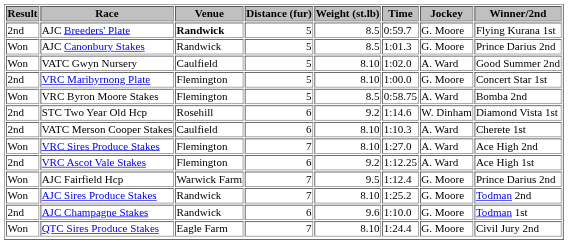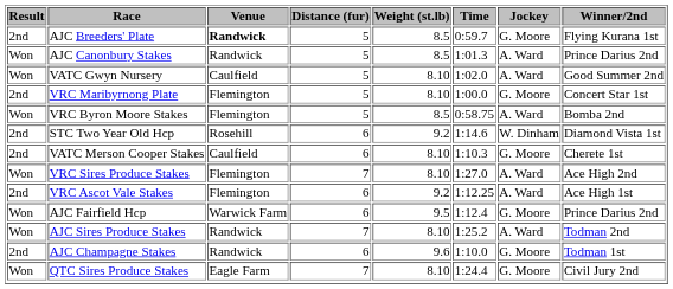 <table border="1">
 <tr style="background:silver; color:black">
 <th>Result</th>
 <th>Race</th>
 <th>Venue</th>
 <th>Distance (fur)</th>
 <th>Weight (st.lb)</th>
 <th>Time</th>
 <th>Jockey</th>
 <th>Winner/2nd</th>
 </tr>
 <tr>
 <td>2nd</td>
 <td>AJC <a href='#'>Breeders' Plate</a></td>
 <td><strong>Randwick</strong></td>
 <td align="right">5</td>
 <td align="right">8.5</td>
 <td>0:59.7</td>
 <td>G. Moore</td>
 <td>Flying Kurana 1st</td>
 </tr>
 <tr>
 <td>Won</td>
 <td>AJC <a href='#'>Canonbury Stakes</a></td>
 <td>Randwick</td>
 <td align="right">5</td>
 <td align="right">8.5</td>
 <td>1:01.3</td>
-<td>G. Moore</td>
+<td>A. Ward</td>
 <td>Prince Darius 2nd</td>
 </tr>
 <tr>
 <td>Won</td>
 <td>VATC Gwyn Nursery</td>
 <td>Caulfield</td>
 <td align="right">5</td>
 <td align="right">8.10</td>
 <td>1:02.0</td>
 <td>A. Ward</td>
 <td>Good Summer 2nd</td>
 </tr>
 <tr>
 <td>2nd</td>
 <td><a href='#'>VRC Maribyrnong Plate</a></td>
 <td>Flemington</td>
 <td align="right">5</td>
 <td align="right">8.10</td>
 <td>1:00.0</td>
 <td>G. Moore</td>
 <td>Concert Star 1st</td>
 </tr>
 <tr>
 <td>Won</td>
 <td>VRC Byron Moore Stakes</td>
 <td>Flemington</td>
 <td align="right">5</td>
 <td align="right">8.5</td>
 <td>0:58.75</td>
 <td>A. Ward</td>
 <td>Bomba 2nd</td>
 </tr>
 <tr>
 <td>2nd</td>
 <td>STC Two Year Old Hcp</td>
 <td>Rosehill</td>
 <td align="right">6</td>
 <td align="right">9.2</td>
 <td>1:14.6</td>
 <td>W. Dinham</td>
 <td>Diamond Vista 1st</td>
 </tr>
 <tr>
 <td>2nd</td>
 <td>VATC Merson Cooper Stakes</td>
 <td>Caulfield</td>
 <td align="right">6</td>
 <td align="right">8.10</td>
 <td>1:10.3</td>
-<td>A. Ward</td>
+<td>G. Moore</td>
 <td>Cherete 1st</td>
 </tr>
 <tr>
 <td>Won</td>
 <td><a href='#'>VRC Sires Produce Stakes</a></td>
 <td>Flemington</td>
 <td align="right">7</td>
 <td align="right">8.10</td>
 <td>1:27.0</td>
 <td>A. Ward</td>
 <td>Ace High 2nd</td>
 </tr>
 <tr>
 <td>2nd</td>
 <td><a href='#'>VRC Ascot Vale Stakes</a></td>
 <td>Flemington</td>
 <td align="right">6</td>
 <td align="right">9.2</td>
 <td>1:12.25</td>
 <td>A. Ward</td>
 <td>Ace High 1st</td>
 </tr>
 <tr>
 <td>Won</td>
 <td>AJC Fairfield Hcp</td>
 <td>Warwick Farm</td>
-<td align="right">7</td>
+<td align="right">6</td>
 <td align="right">9.5</td>
 <td>1:12.4</td>
 <td>G. Moore</td>
 <td>Prince Darius 2nd</td>
 </tr>
 <tr>
 <td>Won</td>
 <td><a href='#'>AJC Sires Produce Stakes</a></td>
 <td>Randwick</td>
 <td align="right">7</td>
 <td align="right">8.10</td>
 <td>1:25.2</td>
-<td>G. Moore</td>
+<td>A. Ward</td>
 <td><a href='#'>Todman</a> 2nd</td>
 </tr>
 <tr>
 <td>2nd</td>
 <td><a href='#'>AJC Champagne Stakes</a></td>
 <td>Randwick</td>
 <td align="right">6</td>
 <td align="right">9.6</td>
 <td>1:10.0</td>
 <td>G. Moore</td>
 <td><a href='#'>Todman</a> 1st</td>
 </tr>
 <tr>
 <td>Won</td>
 <td><a href='#'>QTC Sires Produce Stakes</a></td>
 <td>Eagle Farm</td>
 <td align="right">7</td>
 <td align="right">8.10</td>
 <td>1:24.4</td>
 <td>G. Moore</td>
 <td>Civil Jury 2nd</td>
 </tr>
 <tr>
 </tr>
 </table>
